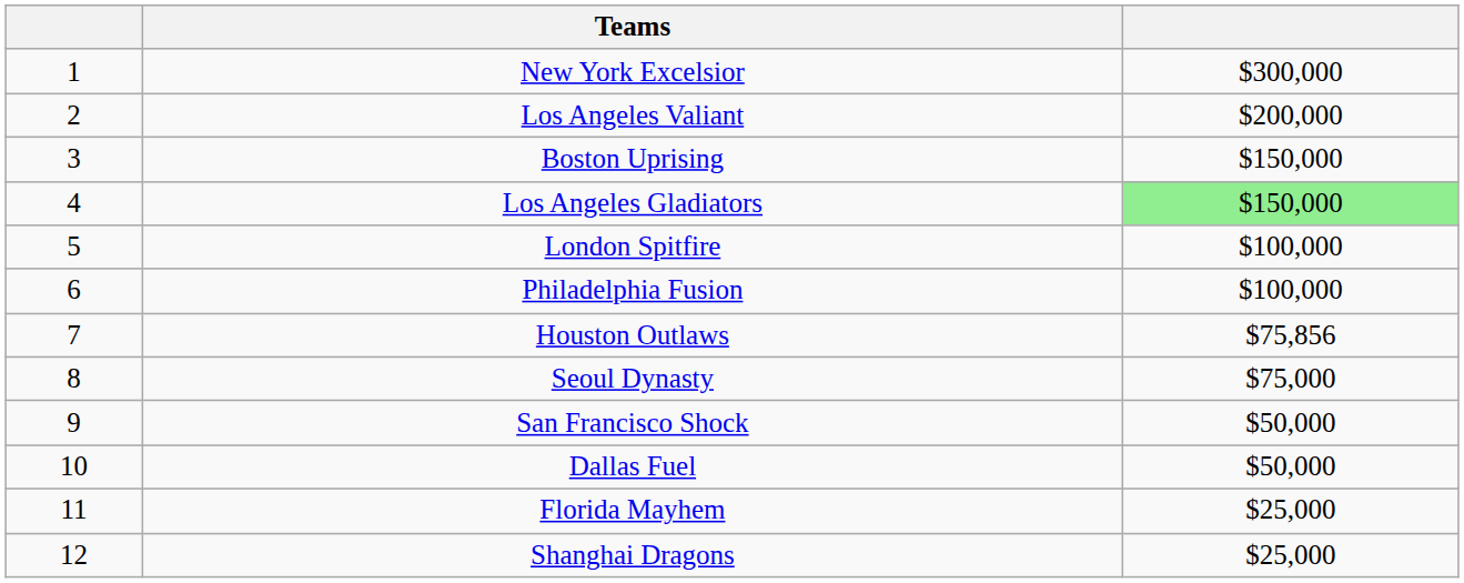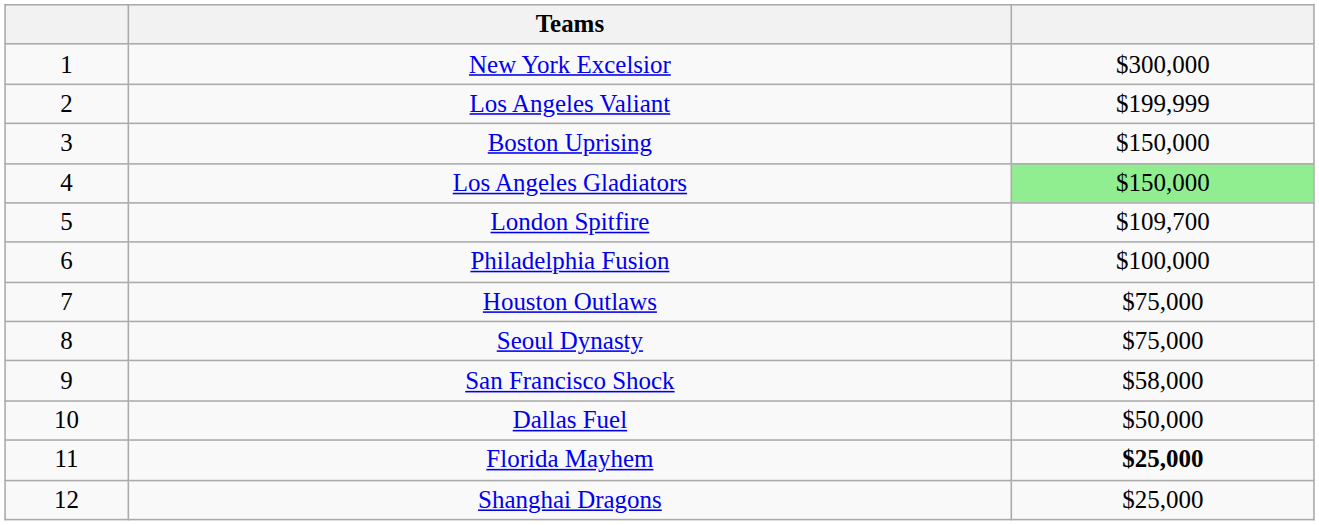 <table class="wikitable" style="text-align: center; margin-left: auto; margin-right: auto; border: none; width:95%;">
 <tr>
 <th scope="col" style="width: 20px;"></th>
 <th scope="col" style="width: 190px;">Teams</th>
 <th scope="col" style="width: 50px;"></th>
 </tr>
 <tr>
 <td>1</td>
 <td><a href='#'>New York Excelsior</a></td>
 <td>$300,000</td>
 </tr>
 <tr>
 <td>2</td>
 <td><a href='#'>Los Angeles Valiant</a></td>
-<td>$200,000</td>
+<td>$199,999</td>
 </tr>
 <tr>
 <td>3</td>
 <td><a href='#'>Boston Uprising</a></td>
 <td>$150,000</td>
 </tr>
 <tr>
 <td>4</td>
 <td><a href='#'>Los Angeles Gladiators</a></td>
 <td style="background: lightgreen;">$150,000</td>
 </tr>
 <tr>
 <td>5</td>
 <td><a href='#'>London Spitfire</a></td>
-<td>$100,000</td>
+<td>$109,700</td>
 </tr>
 <tr>
 <td>6</td>
 <td><a href='#'>Philadelphia Fusion</a></td>
 <td>$100,000</td>
 </tr>
 <tr>
 <td>7</td>
 <td><a href='#'>Houston Outlaws</a></td>
-<td>$75,856</td>
+<td>$75,000</td>
 </tr>
 <tr>
 <td>8</td>
 <td><a href='#'>Seoul Dynasty</a></td>
 <td>$75,000</td>
 </tr>
 <tr>
 <td>9</td>
 <td><a href='#'>San Francisco Shock</a></td>
-<td>$50,000</td>
+<td>$58,000</td>
 </tr>
 <tr>
 <td>10</td>
 <td><a href='#'>Dallas Fuel</a></td>
 <td>$50,000</td>
 </tr>
 <tr>
 <td>11</td>
 <td><a href='#'>Florida Mayhem</a></td>
-<td>$25,000</td>
+<td><strong>$25,000</strong></td>
 </tr>
 <tr>
 <td>12</td>
 <td><a href='#'>Shanghai Dragons</a></td>
 <td>$25,000</td>
 </tr>
 </table>
